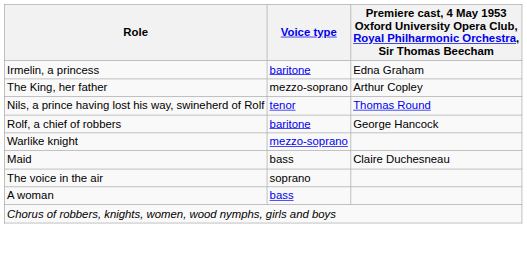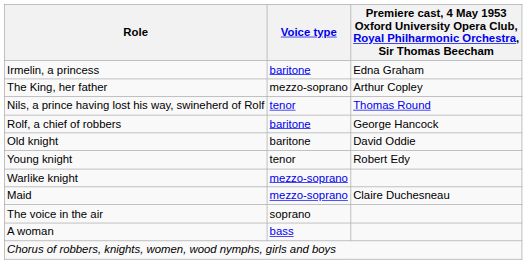 <table class="wikitable">
 <tr>
 <th>Role</th>
 <th><a href='#'>Voice type</a></th>
 <th>Premiere cast, 4 May 1953<br>Oxford University Opera Club, <br><a href='#'>Royal Philharmonic Orchestra</a>, <br>Sir Thomas Beecham</th>
 </tr>
 <tr>
 <td>Irmelin, a princess</td>
 <td><a href='#'>baritone</a></td>
 <td>Edna Graham</td>
 </tr>
 <tr>
 <td>The King, her father</td>
 <td>mezzo-soprano</td>
 <td>Arthur Copley</td>
 </tr>
 <tr>
 <td>Nils, a prince having lost his way, swineherd of Rolf</td>
 <td><a href='#'>tenor</a></td>
 <td><a href='#'>Thomas Round</a></td>
 </tr>
 <tr>
 <td>Rolf, a chief of robbers</td>
 <td><a href='#'>baritone</a></td>
 <td>George Hancock</td>
 </tr>
 <tr>
+<td>Old knight</td>
+<td>baritone</td>
+<td>David Oddie</td>
+</tr>
+<tr>
+<td>Young knight</td>
+<td>tenor</td>
+<td>Robert Edy</td>
+</tr>
+<tr>
 <td>Warlike knight</td>
 <td><a href='#'>mezzo-soprano</a></td>
 <td></td>
 </tr>
 <tr>
 <td>Maid</td>
-<td>bass</td>
+<td><a href='#'>mezzo-soprano</a></td>
 <td>Claire Duchesneau</td>
 </tr>
 <tr>
 <td>The voice in the air</td>
 <td>soprano</td>
 <td></td>
 </tr>
 <tr>
 <td>A woman</td>
 <td><a href='#'>bass</a></td>
 <td></td>
 </tr>
 <tr>
 <td colspan="3"><em>Chorus of robbers, knights, women, wood nymphs, girls and boys</em></td>
 </tr>
 </table>
